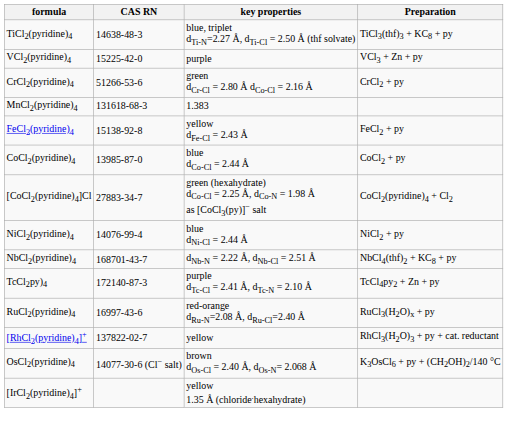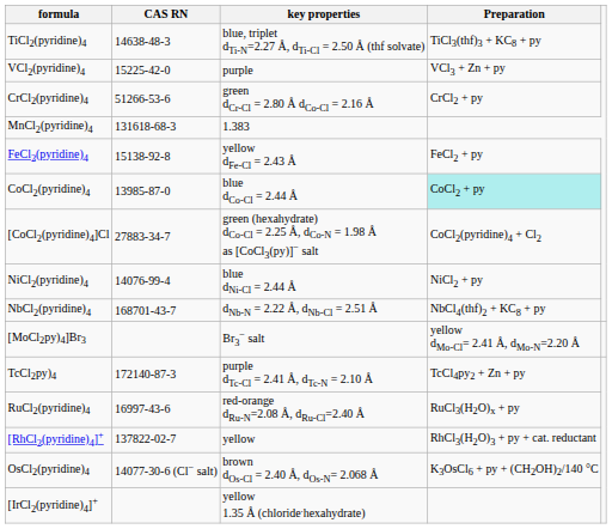 <table class="wikitable">
 <tr>
 <th>formula</th>
 <th>CAS RN</th>
 <th>key properties</th>
 <th>Preparation</th>
 </tr>
 <tr>
 <td>TiCl<sub>2</sub>(pyridine)<sub>4</sub></td>
 <td>14638-48-3</td>
 <td>blue, triplet<br>d<sub>Ti-N</sub>=2.27 Å, d<sub>Ti-Cl</sub> = 2.50 Å (thf solvate)</td>
 <td>TiCl<sub>3</sub>(thf)<sub>3</sub> + KC<sub>8</sub> + py</td>
 </tr>
 <tr>
 <td>VCl<sub>2</sub>(pyridine)<sub>4</sub></td>
 <td>15225-42-0</td>
 <td>purple</td>
 <td>VCl<sub>3</sub> + Zn + py</td>
 </tr>
 <tr>
 <td>CrCl<sub>2</sub>(pyridine)<sub>4</sub></td>
 <td>51266-53-6</td>
 <td>green<br>d<sub>Cr-Cl</sub> = 2.80 Å d<sub>Co-Cl</sub> = 2.16 Å</td>
 <td>CrCl<sub>2</sub> + py</td>
 </tr>
 <tr>
 <td>MnCl<sub>2</sub>(pyridine)<sub>4</sub></td>
 <td>131618-68-3</td>
 <td>1.383</td>
 </tr>
 <tr>
 <td><a href='#'>FeCl<sub>2</sub>(pyridine)<sub>4</sub></a></td>
 <td>15138-92-8</td>
 <td>yellow<br> d<sub>Fe-Cl</sub> = 2.43 Å</td>
 <td>FeCl<sub>2</sub> + py</td>
 </tr>
 <tr>
 <td>CoCl<sub>2</sub>(pyridine)<sub>4</sub></td>
 <td>13985-87-0</td>
 <td>blue<br>d<sub>Co-Cl</sub> = 2.44 Å</td>
-<td>CoCl<sub>2</sub> + py</td>
+<td style="background: paleturquoise;">CoCl<sub>2</sub> + py</td>
 </tr>
 <tr>
 <td>[CoCl<sub>2</sub>(pyridine)<sub>4</sub>]Cl</td>
 <td>27883-34-7</td>
 <td>green (hexahydrate)<br>d<sub>Co-Cl</sub> = 2.25 Å, d<sub>Co-N</sub> = 1.98 Å<br>as [CoCl<sub>3</sub>(py)]<sup>−</sup> salt</td>
 <td>CoCl<sub>2</sub>(pyridine)<sub>4</sub> + Cl<sub>2</sub></td>
 </tr>
 <tr>
 <td>NiCl<sub>2</sub>(pyridine)<sub>4</sub></td>
 <td>14076-99-4</td>
 <td>blue<br> d<sub>Ni-Cl</sub> = 2.44 Å</td>
 <td>NiCl<sub>2</sub> + py</td>
 </tr>
 <tr>
 <td>NbCl<sub>2</sub>(pyridine)<sub>4</sub></td>
 <td>168701-43-7</td>
 <td>d<sub>Nb-N</sub> = 2.22 Å, d<sub>Nb-Cl</sub> = 2.51 Å</td>
 <td>NbCl<sub>4</sub>(thf)<sub>2</sub> + KC<sub>8</sub> + py</td>
+</tr>
+<tr>
+<td>[MoCl<sub>2</sub>py)<sub>4</sub>]Br<sub>3</sub></td>
+<td></td>
+<td>Br<sub>3</sub><sup>−</sup> salt</td>
+<td>yellow<br>d<sub>Mo-Cl</sub>= 2.41 Å, d<sub>Mo-N</sub>=2.20 Å</td>
+<td></td>
 </tr>
 <tr>
 <td>TcCl<sub>2</sub>py)<sub>4</sub></td>
 <td>172140-87-3</td>
 <td>purple<br>d<sub>Tc-Cl</sub> = 2.41 Å, d<sub>Tc-N</sub> = 2.10 Å</td>
 <td>TcCl<sub>4</sub>py<sub>2</sub> + Zn + py</td>
 </tr>
 <tr>
 <td>RuCl<sub>2</sub>(pyridine)<sub>4</sub></td>
 <td>16997-43-6</td>
 <td>red-orange<br>d<sub>Ru-N</sub>=2.08 Å, d<sub>Ru-Cl</sub>=2.40 Å</td>
 <td>RuCl<sub>3</sub>(H<sub>2</sub>O)<sub>x</sub> + py </td>
 </tr>
 <tr>
 <td><a href='#'>[RhCl<sub>2</sub>(pyridine)<sub>4</sub>]<sup>+</sup></a></td>
 <td>137822-02-7</td>
 <td>yellow</td>
 <td>RhCl<sub>3</sub>(H<sub>2</sub>O)<sub>3</sub> + py + cat. reductant</td>
 </tr>
 <tr>
 <td>OsCl<sub>2</sub>(pyridine)<sub>4</sub></td>
 <td>14077-30-6 (Cl<sup>−</sup> salt)</td>
 <td>brown<br> d<sub>Os-Cl</sub> = 2.40 Å, d<sub>Os-N</sub>= 2.068 Å</td>
 <td>K<sub>3</sub>OsCl<sub>6</sub> + py + (CH<sub>2</sub>OH)<sub>2</sub>/140 °C</td>
 </tr>
 <tr>
 <td>[IrCl<sub>2</sub>(pyridine)<sub>4</sub>]<sup>+</sup></td>
 <td></td>
 <td>yellow<br> 1.35 Å (chloride<sup>.</sup>hexahydrate)</td>
 <td></td>
 </tr>
 </table>
